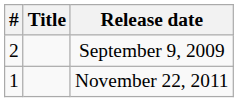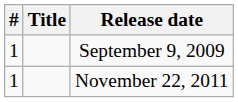 <table class="wikitable" style="text-align:center">
 <tr>
 <th>#</th>
 <th>Title</th>
 <th>Release date</th>
 </tr>
 <tr>
-<td>2</td>
+<td>1</td>
 <td></td>
 <td>September 9, 2009</td>
 </tr>
 <tr>
 <td>1</td>
 <td></td>
 <td>November 22, 2011</td>
 </tr>
 </table>
